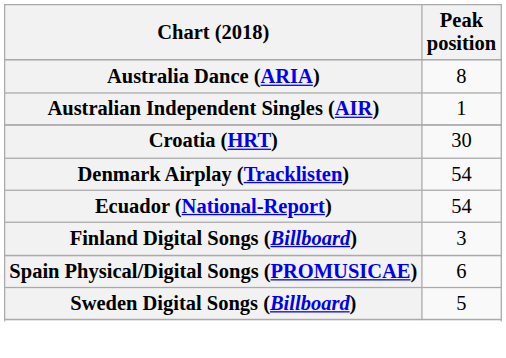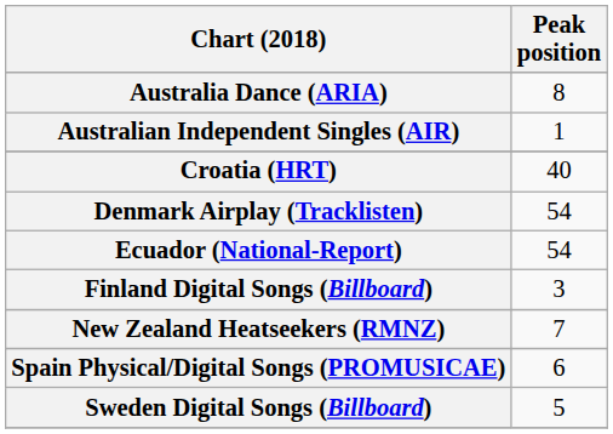 <table class="wikitable sortable plainrowheaders" style="text-align:center">
 <tr>
 <th scope="col">Chart (2018)</th>
 <th scope="col">Peak<br> position</th>
 </tr>
 <tr>
 </tr>
 <tr>
 <th scope="row">Australia Dance (<a href='#'>ARIA</a>)</th>
 <td>8</td>
 </tr>
 <tr>
 <th scope="row">Australian Independent Singles (<a href='#'>AIR</a>)</th>
 <td>1</td>
 </tr>
 <tr>
 </tr>
 <tr>
 </tr>
 <tr>
 <th scope="row">Croatia (<a href='#'>HRT</a>)</th>
-<td>30</td>
+<td>40</td>
 </tr>
 <tr>
 <th scope="row">Denmark Airplay (<a href='#'>Tracklisten</a>)</th>
 <td>54</td>
 </tr>
 <tr>
 <th scope="row">Ecuador (<a href='#'>National-Report</a>)</th>
 <td>54</td>
 </tr>
 <tr>
 <th scope="row">Finland Digital Songs (<em><a href='#'>Billboard</a></em>)</th>
 <td>3</td>
 </tr>
 <tr>
 </tr>
 <tr>
+</tr>
+<tr>
+<th scope="row">New Zealand Heatseekers (<a href='#'>RMNZ</a>)</th>
+<td>7</td>
 </tr>
 <tr>
 </tr>
 <tr>
 </tr>
 <tr>
 </tr>
 <tr>
 <th scope="row">Spain Physical/Digital Songs (<a href='#'>PROMUSICAE</a>)</th>
 <td>6</td>
 </tr>
 <tr>
 <th scope="row">Sweden Digital Songs (<em><a href='#'>Billboard</a></em>)</th>
 <td>5</td>
 </tr>
 <tr>
 </tr>
 <tr>
 </tr>
 <tr>
 </tr>
 </table>
